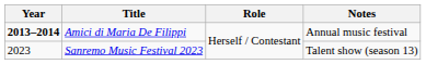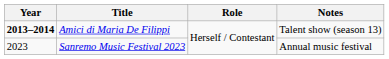 <table class="wikitable">
 <tr>
 <th>Year</th>
 <th>Title</th>
 <th>Role</th>
 <th>Notes</th>
 </tr>
 <tr>
 <td><strong>2013–2014</strong></td>
 <td><em><a href='#'>Amici di Maria De Filippi</a></em></td>
 <td rowspan="2">Herself / Contestant</td>
-<td>Annual music festival</td>
+<td>Talent show (season 13)</td>
 </tr>
 <tr>
 <td>2023</td>
 <td><em><a href='#'>Sanremo Music Festival 2023</a></em></td>
-<td>Talent show (season 13)</td>
+<td>Annual music festival</td>
 </tr>
 </table>
